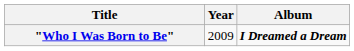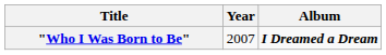 <table class="wikitable plainrowheaders" style="text-align:center;">
 <tr>
 <th scope="col" rowspan="1" style="width:15em;">Title</th>
 <th scope="col" rowspan="1" style="width:1em;">Year</th>
 <th scope="col" rowspan="1">Album</th>
 </tr>
 <tr>
 <th scope="row">"<a href='#'>Who I Was Born to Be</a>"</th>
-<td>2009</td>
+<td>2007</td>
 <td><strong><em>I Dreamed a Dream</em></strong></td>
 </tr>
 </table>
